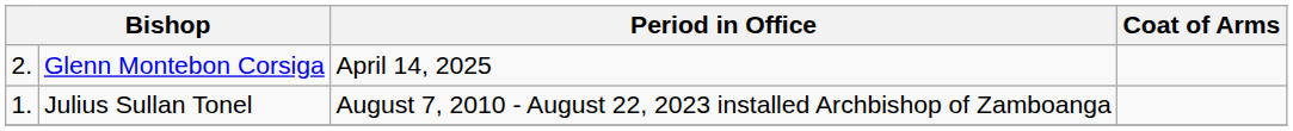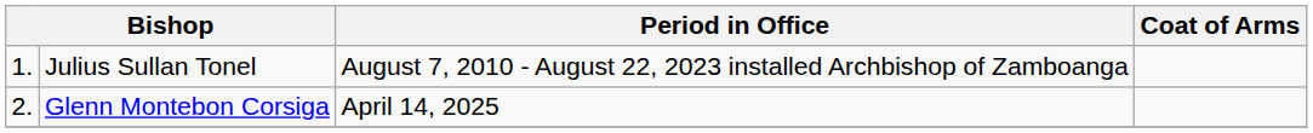 <table class="wikitable">
 <tr>
 <th colspan=2>Bishop</th>
 <th>Period in Office</th>
 <th>Coat of Arms</th>
+</tr>
+<tr>
+<td>1.</td>
+<td>Julius Sullan Tonel</td>
+<td>August 7, 2010 - August 22, 2023 installed Archbishop of Zamboanga</td>
+<td></td>
 </tr>
 <tr>
 <td>2.</td>
 <td><a href='#'>Glenn Montebon Corsiga</a></td>
 <td>April 14, 2025</td>
 <td></td>
 </tr>
 <tr>
-<td>1.</td>
-<td>Julius Sullan Tonel</td>
-<td>August 7, 2010 - August 22, 2023 installed Archbishop of Zamboanga</td>
-<td></td>
-</tr>
-<tr>
 </tr>
 </table>
